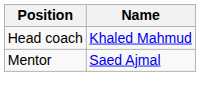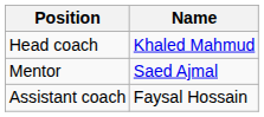 <table class="wikitable">
 <tr>
 <th>Position</th>
 <th>Name</th>
 </tr>
 <tr>
 <td>Head coach</td>
 <td><a href='#'>Khaled Mahmud</a></td>
 </tr>
 <tr>
 <td>Mentor</td>
 <td><a href='#'>Saed Ajmal</a></td>
 </tr>
+<tr>
+<td>Assistant coach</td>
+<td>Faysal Hossain</td>
+</tr>
 </table>
